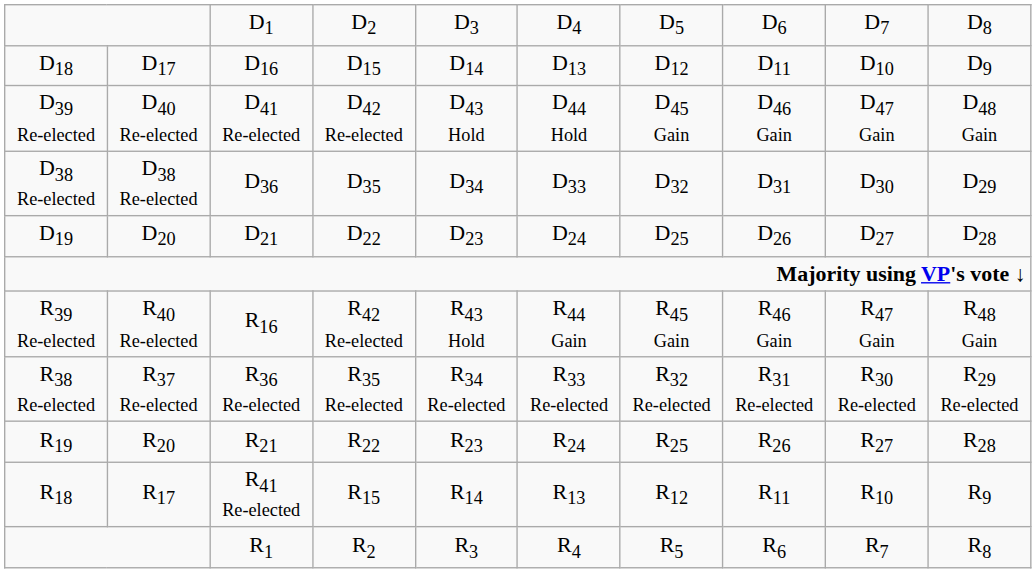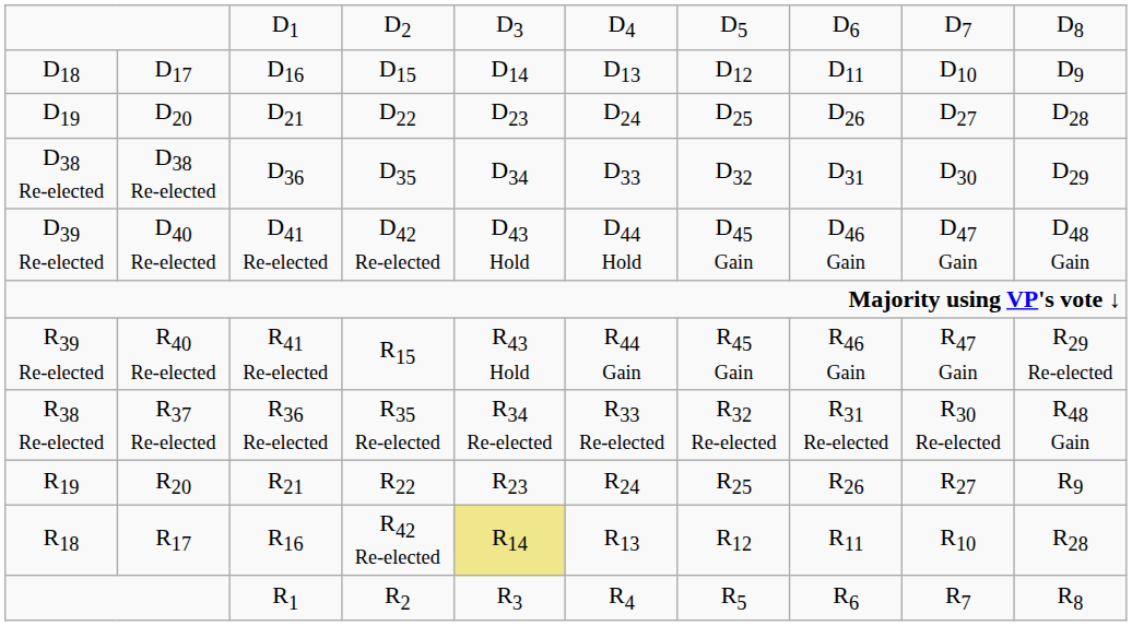 <table class="wikitable" style="text-align:center" width=750px>
 <tr>
 <td colspan=2> </td>
 <td>D<sub>1</sub></td>
 <td>D<sub>2</sub></td>
 <td>D<sub>3</sub></td>
 <td>D<sub>4</sub></td>
 <td>D<sub>5</sub></td>
 <td>D<sub>6</sub></td>
 <td>D<sub>7</sub></td>
 <td>D<sub>8</sub></td>
 </tr>
 <tr>
 <td width=10%  >D<sub>18</sub></td>
 <td width=10%  >D<sub>17</sub></td>
 <td width=10%  >D<sub>16</sub></td>
 <td width=10%  >D<sub>15</sub></td>
 <td width=10%  >D<sub>14</sub></td>
 <td width=10%  >D<sub>13</sub></td>
 <td width=10%  >D<sub>12</sub></td>
 <td width=10%  >D<sub>11</sub></td>
 <td width=10%  >D<sub>10</sub></td>
 <td width=10%  >D<sub>9</sub></td>
 </tr>
 <tr>
-<td>D<sub>39</sub><br><small>Re-elected</small></td>
-<td>D<sub>40</sub><br><small>Re-elected</small></td>
-<td>D<sub>41</sub><br><small>Re-elected</small></td>
-<td>D<sub>42</sub><br><small>Re-elected</small></td>
-<td>D<sub>43</sub><br><small>Hold</small></td>
-<td>D<sub>44</sub><br><small>Hold</small></td>
-<td>D<sub>45</sub><br><small>Gain</small></td>
-<td>D<sub>46</sub><br><small>Gain</small></td>
-<td>D<sub>47</sub><br><small>Gain</small></td>
-<td>D<sub>48</sub><br><small>Gain</small></td>
+<td>D<sub>19</sub></td>
+<td>D<sub>20</sub></td>
+<td>D<sub>21</sub></td>
+<td>D<sub>22</sub></td>
+<td>D<sub>23</sub></td>
+<td>D<sub>24</sub></td>
+<td>D<sub>25</sub></td>
+<td>D<sub>26</sub></td>
+<td>D<sub>27</sub></td>
+<td>D<sub>28</sub></td>
 </tr>
 <tr>
 <td>D<sub>38</sub><br><small>Re-elected</small></td>
 <td>D<sub>38</sub><br><small>Re-elected</small></td>
 <td>D<sub>36</sub></td>
 <td>D<sub>35</sub></td>
 <td>D<sub>34</sub></td>
 <td>D<sub>33</sub></td>
 <td>D<sub>32</sub></td>
 <td>D<sub>31</sub></td>
 <td>D<sub>30</sub></td>
 <td>D<sub>29</sub></td>
 </tr>
 <tr>
-<td>D<sub>19</sub></td>
-<td>D<sub>20</sub></td>
-<td>D<sub>21</sub></td>
-<td>D<sub>22</sub></td>
-<td>D<sub>23</sub></td>
-<td>D<sub>24</sub></td>
-<td>D<sub>25</sub></td>
-<td>D<sub>26</sub></td>
-<td>D<sub>27</sub></td>
-<td>D<sub>28</sub></td>
+<td>D<sub>39</sub><br><small>Re-elected</small></td>
+<td>D<sub>40</sub><br><small>Re-elected</small></td>
+<td>D<sub>41</sub><br><small>Re-elected</small></td>
+<td>D<sub>42</sub><br><small>Re-elected</small></td>
+<td>D<sub>43</sub><br><small>Hold</small></td>
+<td>D<sub>44</sub><br><small>Hold</small></td>
+<td>D<sub>45</sub><br><small>Gain</small></td>
+<td>D<sub>46</sub><br><small>Gain</small></td>
+<td>D<sub>47</sub><br><small>Gain</small></td>
+<td>D<sub>48</sub><br><small>Gain</small></td>
 </tr>
 <tr>
 <td colspan=10 align=right><strong>Majority using <a href='#'>VP</a>'s vote ↓</strong></td>
 </tr>
 <tr>
 <td>R<sub>39</sub><br><small>Re-elected</small></td>
 <td>R<sub>40</sub><br><small>Re-elected</small></td>
-<td>R<sub>16</sub></td>
-<td>R<sub>42</sub><br><small>Re-elected</small></td>
+<td>R<sub>41</sub><br><small>Re-elected</small></td>
+<td>R<sub>15</sub></td>
 <td>R<sub>43</sub><br><small>Hold</small></td>
 <td>R<sub>44</sub><br><small>Gain</small></td>
 <td>R<sub>45</sub><br><small>Gain</small></td>
 <td>R<sub>46</sub><br><small>Gain</small></td>
 <td>R<sub>47</sub><br><small>Gain</small></td>
-<td>R<sub>48</sub><br><small>Gain</small></td>
+<td>R<sub>29</sub><br><small>Re-elected</small></td>
 </tr>
 <tr>
 <td>R<sub>38</sub><br><small>Re-elected</small></td>
 <td>R<sub>37</sub><br><small>Re-elected</small></td>
 <td>R<sub>36</sub><br><small>Re-elected</small></td>
 <td>R<sub>35</sub><br><small>Re-elected</small></td>
 <td>R<sub>34</sub><br><small>Re-elected</small></td>
 <td>R<sub>33</sub><br><small>Re-elected</small></td>
 <td>R<sub>32</sub><br><small>Re-elected</small></td>
 <td>R<sub>31</sub><br><small>Re-elected</small></td>
 <td>R<sub>30</sub><br><small>Re-elected</small></td>
-<td>R<sub>29</sub><br><small>Re-elected</small></td>
+<td>R<sub>48</sub><br><small>Gain</small></td>
 </tr>
 <tr>
 <td>R<sub>19</sub></td>
 <td>R<sub>20</sub></td>
 <td>R<sub>21</sub></td>
 <td>R<sub>22</sub></td>
 <td>R<sub>23</sub></td>
 <td>R<sub>24</sub></td>
 <td>R<sub>25</sub></td>
 <td>R<sub>26</sub></td>
 <td>R<sub>27</sub></td>
-<td>R<sub>28</sub></td>
+<td>R<sub>9</sub></td>
 </tr>
 <tr>
 <td>R<sub>18</sub></td>
 <td>R<sub>17</sub></td>
-<td>R<sub>41</sub><br><small>Re-elected</small></td>
-<td>R<sub>15</sub></td>
-<td>R<sub>14</sub></td>
+<td>R<sub>16</sub></td>
+<td>R<sub>42</sub><br><small>Re-elected</small></td>
+<td style="background: khaki;">R<sub>14</sub></td>
 <td>R<sub>13</sub></td>
 <td>R<sub>12</sub></td>
 <td>R<sub>11</sub></td>
 <td>R<sub>10</sub></td>
-<td>R<sub>9</sub></td>
+<td>R<sub>28</sub></td>
 </tr>
 <tr>
 <td colspan=2> </td>
 <td>R<sub>1</sub></td>
 <td>R<sub>2</sub></td>
 <td>R<sub>3</sub></td>
 <td>R<sub>4</sub></td>
 <td>R<sub>5</sub></td>
 <td>R<sub>6</sub></td>
 <td>R<sub>7</sub></td>
 <td>R<sub>8</sub></td>
 </tr>
 </table>
